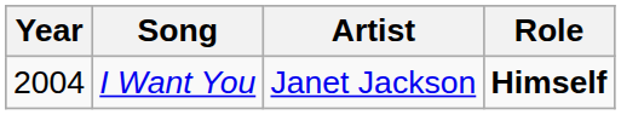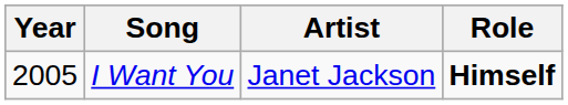 <table class="wikitable plainrowheaders sortable" style="margin-right: 0;">
 <tr>
 <th scope="col">Year</th>
 <th scope="col">Song</th>
 <th scope="col">Artist</th>
 <th scope="col" class="unsortable">Role</th>
 </tr>
 <tr>
-<td>2004</td>
+<td>2005</td>
 <td><em><a href='#'>I Want You</a></em></td>
 <td><a href='#'>Janet Jackson</a></td>
 <td><strong>Himself</strong></td>
 </tr>
 </table>
